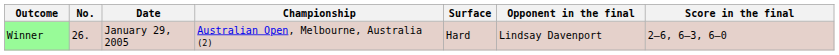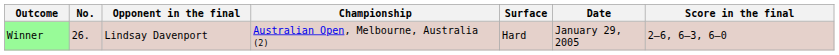 <table class="sortable wikitable" style=font-size:97%>
 <tr>
 <th width=75>Outcome</th>
 <th width=35>No.</th>
-<th width=110>Date</th>
+<th width=180>Opponent in the final</th>
 <th width=305>Championship</th>
 <th width=60>Surface</th>
-<th width=180>Opponent in the final</th>
+<th width=110>Date</th>
 <th width=230>Score in the final</th>
 </tr>
 <tr bgcolor=e5d1cb>
 <td bgcolor=98FB98>Winner</td>
 <td>26.</td>
-<td>January 29, 2005</td>
+<td> Lindsay Davenport</td>
 <td><a href='#'>Australian Open</a>, Melbourne, Australia <small>(2)</small></td>
 <td>Hard</td>
-<td> Lindsay Davenport</td>
+<td>January 29, 2005</td>
 <td>2–6, 6–3, 6–0</td>
 </tr>
 </table>
